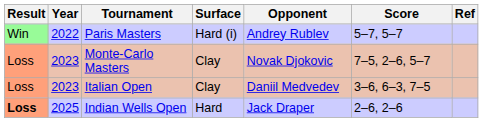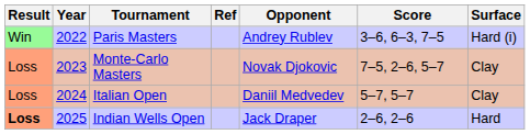 <table class="sortable wikitable">
 <tr>
 <th>Result</th>
 <th>Year</th>
 <th width="150">Tournament</th>
-<th>Surface</th>
+<th class="unsortable">Ref</th>
 <th width="150">Opponent</th>
 <th class="unsortable" width="150">Score</th>
-<th class="unsortable">Ref</th>
+<th>Surface</th>
 </tr>
 <tr style="background:#ccccff">
 <td style="background:#98fb98;">Win</td>
 <td><a href='#'>2022</a></td>
 <td><a href='#'>Paris Masters</a></td>
+<td align=center></td>
+<td> <a href='#'>Andrey Rublev</a></td>
+<td>3–6, 6–3, 7–5</td>
 <td>Hard (i)</td>
-<td> <a href='#'>Andrey Rublev</a></td>
-<td>5–7, 5–7</td>
-<td align=center></td>
 </tr>
 <tr style="background:#ebc2af">
 <td style="background:#ffa07a;">Loss</td>
 <td><a href='#'>2023</a></td>
 <td><a href='#'>Monte-Carlo Masters</a></td>
-<td>Clay</td>
+<td align=center></td>
 <td> <a href='#'>Novak Djokovic</a></td>
 <td>7–5, 2–6, 5–7</td>
-<td align=center></td>
+<td>Clay</td>
 </tr>
 <tr style="background:#ebc2af">
 <td style="background:#ffa07a;">Loss</td>
-<td><a href='#'>2023</a></td>
+<td><a href='#'>2024</a></td>
 <td><a href='#'>Italian Open</a></td>
+<td align=center></td>
+<td> <a href='#'>Daniil Medvedev</a></td>
+<td>5–7, 5–7</td>
 <td>Clay</td>
-<td> <a href='#'>Daniil Medvedev</a></td>
-<td>3–6, 6–3, 7–5</td>
-<td align=center></td>
 </tr>
 <tr style="background:#ccccff">
 <td style="background:#ffa07a;"><strong>Loss</strong></td>
 <td><a href='#'>2025</a></td>
 <td><a href='#'>Indian Wells Open</a></td>
-<td>Hard</td>
+<td align=center></td>
 <td> <a href='#'>Jack Draper</a></td>
 <td>2–6, 2–6</td>
-<td align=center></td>
+<td>Hard</td>
 </tr>
 </table>
